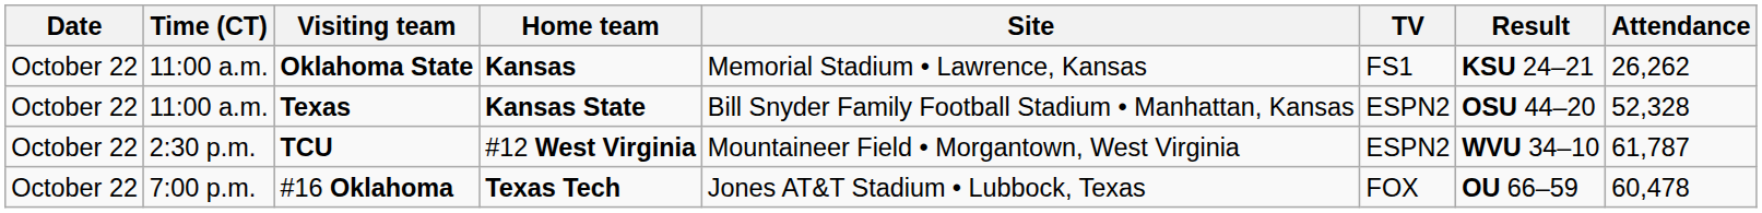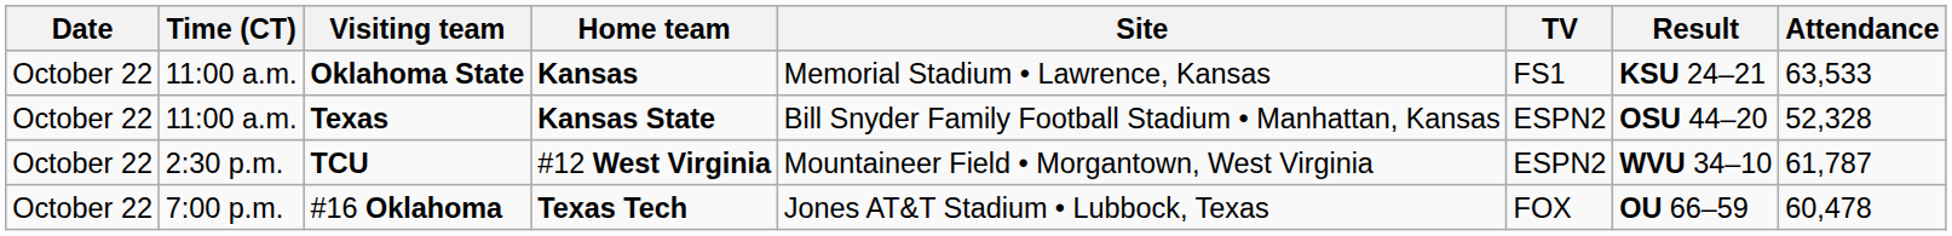 <table class="wikitable" style="font-size:95%;">
 <tr>
 <th>Date</th>
 <th>Time (CT)</th>
 <th>Visiting team</th>
 <th>Home team</th>
 <th>Site</th>
 <th>TV</th>
 <th>Result</th>
 <th>Attendance</th>
 </tr>
 <tr bgcolor=>
 <td>October 22</td>
 <td>11:00 a.m.</td>
 <td><strong>Oklahoma State</strong></td>
 <td><strong>Kansas</strong></td>
 <td>Memorial Stadium • Lawrence, Kansas</td>
 <td>FS1</td>
 <td><strong>KSU</strong> 24–21</td>
-<td>26,262</td>
+<td>63,533</td>
 </tr>
 <tr bgcolor=>
 <td>October 22</td>
 <td>11:00 a.m.</td>
 <td><strong>Texas</strong></td>
 <td><strong>Kansas State</strong></td>
 <td>Bill Snyder Family Football Stadium • Manhattan, Kansas</td>
 <td>ESPN2</td>
 <td><strong>OSU</strong> 44–20</td>
 <td>52,328</td>
 </tr>
 <tr bgcolor=>
 <td>October 22</td>
 <td>2:30 p.m.</td>
 <td><strong>TCU</strong></td>
 <td>#12 <strong>West Virginia</strong></td>
 <td>Mountaineer Field • Morgantown, West Virginia</td>
 <td>ESPN2</td>
 <td><strong>WVU</strong> 34–10</td>
 <td>61,787</td>
 </tr>
 <tr bgcolor=>
 <td>October 22</td>
 <td>7:00 p.m.</td>
 <td>#16 <strong>Oklahoma</strong></td>
 <td><strong>Texas Tech</strong></td>
 <td>Jones AT&T Stadium • Lubbock, Texas</td>
 <td>FOX</td>
 <td><strong>OU</strong> 66–59</td>
 <td>60,478</td>
 </tr>
 </table>
